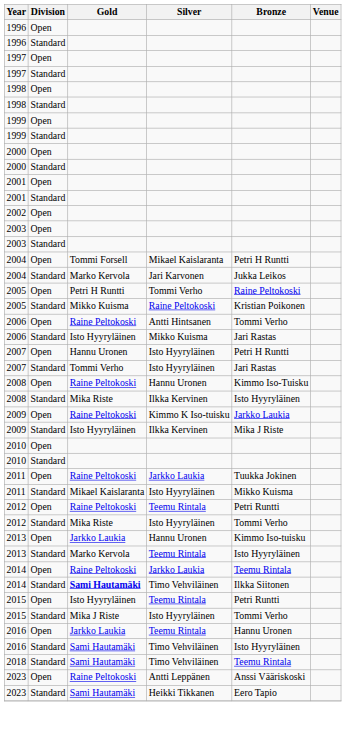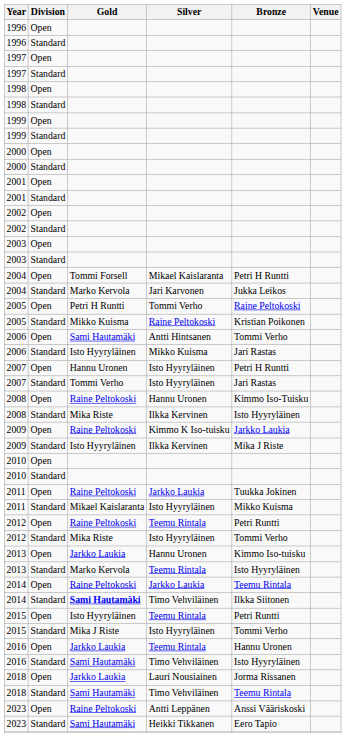 <table class="wikitable sortable" style="text-align: left;">
 <tr>
 <th>Year</th>
 <th>Division</th>
 <th> Gold</th>
 <th> Silver</th>
 <th> Bronze</th>
 <th>Venue</th>
 </tr>
 <tr>
 <td>1996</td>
 <td>Open</td>
 <td></td>
 <td></td>
 <td></td>
 <td></td>
 </tr>
 <tr>
 <td>1996</td>
 <td>Standard</td>
 <td></td>
 <td></td>
 <td></td>
 <td></td>
 </tr>
 <tr>
 <td>1997</td>
 <td>Open</td>
 <td></td>
 <td></td>
 <td></td>
 <td></td>
 </tr>
 <tr>
 <td>1997</td>
 <td>Standard</td>
 <td></td>
 <td></td>
 <td></td>
 <td></td>
 </tr>
 <tr>
 <td>1998</td>
 <td>Open</td>
 <td></td>
 <td></td>
 <td></td>
 <td></td>
 </tr>
 <tr>
 <td>1998</td>
 <td>Standard</td>
 <td></td>
 <td></td>
 <td></td>
 <td></td>
 </tr>
 <tr>
 <td>1999</td>
 <td>Open</td>
 <td></td>
 <td></td>
 <td></td>
 <td></td>
 </tr>
 <tr>
 <td>1999</td>
 <td>Standard</td>
 <td></td>
 <td></td>
 <td></td>
 <td></td>
 </tr>
 <tr>
 <td>2000</td>
 <td>Open</td>
 <td></td>
 <td></td>
 <td></td>
 <td></td>
 </tr>
 <tr>
 <td>2000</td>
 <td>Standard</td>
 <td></td>
 <td></td>
 <td></td>
 <td></td>
 </tr>
 <tr>
 <td>2001</td>
 <td>Open</td>
 <td></td>
 <td></td>
 <td></td>
 <td></td>
 </tr>
 <tr>
 <td>2001</td>
 <td>Standard</td>
 <td></td>
 <td></td>
 <td></td>
 <td></td>
 </tr>
 <tr>
 <td>2002</td>
 <td>Open</td>
 <td></td>
 <td></td>
 <td></td>
 <td></td>
 </tr>
 <tr>
+<td>2002</td>
+<td>Standard</td>
+<td></td>
+<td></td>
+<td></td>
+<td></td>
+</tr>
+<tr>
 <td>2003</td>
 <td>Open</td>
 <td></td>
 <td></td>
 <td></td>
 <td></td>
 </tr>
 <tr>
 <td>2003</td>
 <td>Standard</td>
 <td></td>
 <td></td>
 <td></td>
 <td></td>
 </tr>
 <tr>
 <td>2004</td>
 <td>Open</td>
 <td> Tommi Forsell</td>
 <td> Mikael Kaislaranta</td>
 <td> Petri H Runtti</td>
 <td></td>
 </tr>
 <tr>
 <td>2004</td>
 <td>Standard</td>
 <td> Marko Kervola</td>
 <td> Jari Karvonen</td>
 <td> Jukka Leikos</td>
 <td></td>
 </tr>
 <tr>
 <td>2005</td>
 <td>Open</td>
 <td> Petri H Runtti</td>
 <td> Tommi Verho</td>
 <td> <a href='#'>Raine Peltokoski</a></td>
 <td></td>
 </tr>
 <tr>
 <td>2005</td>
 <td>Standard</td>
 <td> Mikko Kuisma</td>
 <td> <a href='#'>Raine Peltokoski</a></td>
 <td> Kristian Poikonen</td>
 <td></td>
 </tr>
 <tr>
 <td>2006</td>
 <td>Open</td>
-<td> <a href='#'>Raine Peltokoski</a></td>
+<td> <a href='#'>Sami Hautamäki</a></td>
 <td> Antti Hintsanen</td>
 <td> Tommi Verho</td>
 <td></td>
 </tr>
 <tr>
 <td>2006</td>
 <td>Standard</td>
 <td> Isto Hyyryläinen</td>
 <td> Mikko Kuisma</td>
 <td> Jari Rastas</td>
 <td></td>
 </tr>
 <tr>
 <td>2007</td>
 <td>Open</td>
 <td> Hannu Uronen</td>
 <td> Isto Hyyryläinen</td>
 <td> Petri H Runtti</td>
 <td></td>
 </tr>
 <tr>
 <td>2007</td>
 <td>Standard</td>
 <td> Tommi Verho</td>
 <td> Isto Hyyryläinen</td>
 <td> Jari Rastas</td>
 <td></td>
 </tr>
 <tr>
 <td>2008</td>
 <td>Open</td>
 <td> <a href='#'>Raine Peltokoski</a></td>
 <td> Hannu Uronen</td>
 <td> Kimmo Iso-Tuisku</td>
 <td></td>
 </tr>
 <tr>
 <td>2008</td>
 <td>Standard</td>
 <td> Mika Riste</td>
 <td> Ilkka Kervinen</td>
 <td> Isto Hyyryläinen</td>
 <td></td>
 </tr>
 <tr>
 <td>2009</td>
 <td>Open</td>
 <td> <a href='#'>Raine Peltokoski</a></td>
 <td> Kimmo K Iso-tuisku</td>
 <td> <a href='#'>Jarkko Laukia</a></td>
 <td></td>
 </tr>
 <tr>
 <td>2009</td>
 <td>Standard</td>
 <td> Isto Hyyryläinen</td>
 <td> Ilkka Kervinen</td>
 <td> Mika J Riste</td>
 <td></td>
 </tr>
 <tr>
 <td>2010</td>
 <td>Open</td>
 <td></td>
 <td></td>
 <td></td>
 <td></td>
 </tr>
 <tr>
 <td>2010</td>
 <td>Standard</td>
 <td></td>
 <td></td>
 <td></td>
 <td></td>
 </tr>
 <tr>
 <td>2011</td>
 <td>Open</td>
 <td> <a href='#'>Raine Peltokoski</a></td>
 <td> <a href='#'>Jarkko Laukia</a></td>
 <td> Tuukka Jokinen</td>
 <td></td>
 </tr>
 <tr>
 <td>2011</td>
 <td>Standard</td>
 <td> Mikael Kaislaranta</td>
 <td> Isto Hyyryläinen</td>
 <td> Mikko Kuisma</td>
 <td></td>
 </tr>
 <tr>
 <td>2012</td>
 <td>Open</td>
 <td> <a href='#'>Raine Peltokoski</a></td>
 <td> <a href='#'>Teemu Rintala</a></td>
 <td> Petri Runtti</td>
 <td></td>
 </tr>
 <tr>
 <td>2012</td>
 <td>Standard</td>
 <td> Mika Riste</td>
 <td> Isto Hyyryläinen</td>
 <td> Tommi Verho</td>
 <td></td>
 </tr>
 <tr>
 <td>2013</td>
 <td>Open</td>
 <td> <a href='#'>Jarkko Laukia</a></td>
 <td> Hannu Uronen</td>
 <td> Kimmo Iso-tuisku</td>
 <td></td>
 </tr>
 <tr>
 <td>2013</td>
 <td>Standard</td>
 <td> Marko Kervola</td>
 <td> <a href='#'>Teemu Rintala</a></td>
 <td> Isto Hyyryläinen</td>
 <td></td>
 </tr>
 <tr>
 <td>2014</td>
 <td>Open</td>
 <td> <a href='#'>Raine Peltokoski</a></td>
 <td> <a href='#'>Jarkko Laukia</a></td>
 <td> <a href='#'>Teemu Rintala</a></td>
 <td></td>
 </tr>
 <tr>
 <td>2014</td>
 <td>Standard</td>
 <td><strong> <a href='#'>Sami Hautamäki</a></strong></td>
 <td> Timo Vehviläinen</td>
 <td> Ilkka Siitonen</td>
 <td></td>
 </tr>
 <tr>
 <td>2015</td>
 <td>Open</td>
 <td> Isto Hyyryläinen</td>
 <td> <a href='#'>Teemu Rintala</a></td>
 <td> Petri Runtti</td>
 <td></td>
 </tr>
 <tr>
 <td>2015</td>
 <td>Standard</td>
 <td> Mika J Riste</td>
 <td> Isto Hyyryläinen</td>
 <td> Tommi Verho</td>
 <td></td>
 </tr>
 <tr>
 <td>2016</td>
 <td>Open</td>
 <td> <a href='#'>Jarkko Laukia</a></td>
 <td> <a href='#'>Teemu Rintala</a></td>
 <td> Hannu Uronen</td>
 <td></td>
 </tr>
 <tr>
 <td>2016</td>
 <td>Standard</td>
 <td> <a href='#'>Sami Hautamäki</a></td>
 <td> Timo Vehviläinen</td>
 <td> Isto Hyyryläinen</td>
 <td></td>
 </tr>
 <tr>
 <td>2018</td>
+<td>Open</td>
+<td> <a href='#'>Jarkko Laukia</a></td>
+<td> Lauri Nousiainen</td>
+<td> Jorma Rissanen</td>
+<td></td>
+</tr>
+<tr>
+<td>2018</td>
 <td>Standard</td>
 <td> <a href='#'>Sami Hautamäki</a></td>
 <td> Timo Vehviläinen</td>
 <td> <a href='#'>Teemu Rintala</a></td>
 <td></td>
 </tr>
 <tr>
 <td>2023</td>
 <td>Open</td>
 <td> <a href='#'>Raine Peltokoski</a></td>
 <td> Antti Leppänen</td>
 <td> Anssi Vääriskoski</td>
 <td></td>
 </tr>
 <tr>
 <td>2023</td>
 <td>Standard</td>
 <td> <a href='#'>Sami Hautamäki</a></td>
 <td> Heikki Tikkanen</td>
 <td> Eero Tapio</td>
 <td></td>
 </tr>
 <tr>
 </tr>
 </table>
